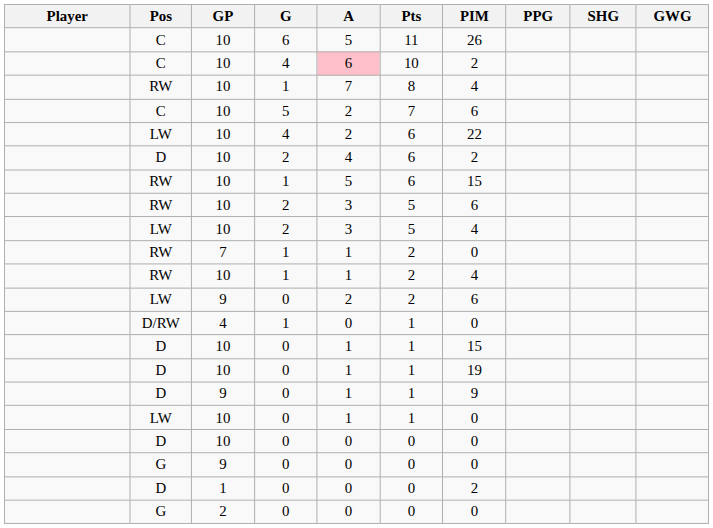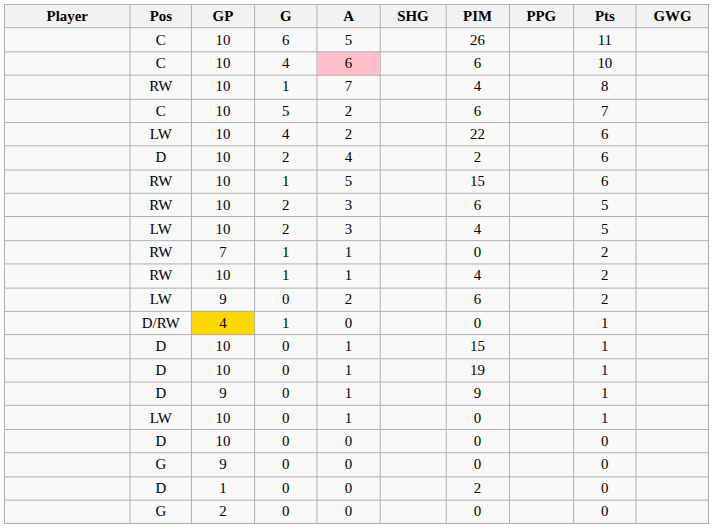 <table class="wikitable sortable" width="60%">
 <tr ALIGN="center">
 <th bgcolor="#DDDDFF" width="10%">Player</th>
 <th bgcolor="#DDDDFF" width="3%" title="Position">Pos</th>
 <th bgcolor="#DDDDFF" width="5%" title="Games played">GP</th>
 <th bgcolor="#DDDDFF" width="5%" title="Goals">G</th>
 <th bgcolor="#DDDDFF" width="5%" title="Assists">A</th>
-<th bgcolor="#DDDDFF" width="5%" title="Points">Pts</th>
+<th bgcolor="#DDDDFF" width="5%" title="Short-handed Goals">SHG</th>
 <th bgcolor="#DDDDFF" width="5%" title="Penalties in Minutes">PIM</th>
 <th bgcolor="#DDDDFF" width="5%" title="Power Play Goals">PPG</th>
-<th bgcolor="#DDDDFF" width="5%" title="Short-handed Goals">SHG</th>
+<th bgcolor="#DDDDFF" width="5%" title="Points">Pts</th>
 <th bgcolor="#DDDDFF" width="5%" title="Game-winning Goals">GWG</th>
 </tr>
 <tr align="center">
 <td align="right"></td>
 <td>C</td>
 <td>10</td>
 <td>6</td>
 <td>5</td>
-<td>11</td>
+<td></td>
 <td>26</td>
 <td></td>
-<td></td>
+<td>11</td>
 <td></td>
 </tr>
 <tr align="center">
 <td align="right"></td>
 <td>C</td>
 <td>10</td>
 <td>4</td>
 <td style="background: pink;">6</td>
+<td></td>
+<td>6</td>
+<td></td>
 <td>10</td>
-<td>2</td>
-<td></td>
-<td></td>
 <td></td>
 </tr>
 <tr align="center">
 <td align="right"></td>
 <td>RW</td>
 <td>10</td>
 <td>1</td>
 <td>7</td>
-<td>8</td>
+<td></td>
 <td>4</td>
 <td></td>
-<td></td>
+<td>8</td>
 <td></td>
 </tr>
 <tr align="center">
 <td align="right"></td>
 <td>C</td>
 <td>10</td>
 <td>5</td>
 <td>2</td>
-<td>7</td>
+<td></td>
 <td>6</td>
 <td></td>
-<td></td>
+<td>7</td>
 <td></td>
 </tr>
 <tr align="center">
 <td align="right"></td>
 <td>LW</td>
 <td>10</td>
 <td>4</td>
 <td>2</td>
-<td>6</td>
+<td></td>
 <td>22</td>
 <td></td>
-<td></td>
+<td>6</td>
 <td></td>
 </tr>
 <tr align="center">
 <td align="right"></td>
 <td>D</td>
 <td>10</td>
 <td>2</td>
 <td>4</td>
-<td>6</td>
+<td></td>
 <td>2</td>
 <td></td>
-<td></td>
+<td>6</td>
 <td></td>
 </tr>
 <tr align="center">
 <td align="right"></td>
 <td>RW</td>
 <td>10</td>
 <td>1</td>
 <td>5</td>
-<td>6</td>
+<td></td>
 <td>15</td>
 <td></td>
-<td></td>
+<td>6</td>
 <td></td>
 </tr>
 <tr align="center">
 <td align="right"></td>
 <td>RW</td>
 <td>10</td>
 <td>2</td>
 <td>3</td>
-<td>5</td>
+<td></td>
 <td>6</td>
 <td></td>
-<td></td>
+<td>5</td>
 <td></td>
 </tr>
 <tr align="center">
 <td align="right"></td>
 <td>LW</td>
 <td>10</td>
 <td>2</td>
 <td>3</td>
-<td>5</td>
+<td></td>
 <td>4</td>
 <td></td>
-<td></td>
+<td>5</td>
 <td></td>
 </tr>
 <tr align="center">
 <td align="right"></td>
 <td>RW</td>
 <td>7</td>
 <td>1</td>
 <td>1</td>
-<td>2</td>
+<td></td>
 <td>0</td>
 <td></td>
-<td></td>
+<td>2</td>
 <td></td>
 </tr>
 <tr align="center">
 <td align="right"></td>
 <td>RW</td>
 <td>10</td>
 <td>1</td>
 <td>1</td>
-<td>2</td>
+<td></td>
 <td>4</td>
 <td></td>
-<td></td>
+<td>2</td>
 <td></td>
 </tr>
 <tr align="center">
 <td align="right"></td>
 <td>LW</td>
 <td>9</td>
 <td>0</td>
 <td>2</td>
-<td>2</td>
+<td></td>
 <td>6</td>
 <td></td>
-<td></td>
+<td>2</td>
 <td></td>
 </tr>
 <tr align="center">
 <td align="right"></td>
 <td>D/RW</td>
-<td>4</td>
-<td>1</td>
-<td>0</td>
+<td style="background: gold;">4</td>
 <td>1</td>
 <td>0</td>
 <td></td>
+<td>0</td>
 <td></td>
+<td>1</td>
 <td></td>
 </tr>
 <tr align="center">
 <td align="right"></td>
 <td>D</td>
 <td>10</td>
 <td>0</td>
 <td>1</td>
-<td>1</td>
+<td></td>
 <td>15</td>
 <td></td>
-<td></td>
+<td>1</td>
 <td></td>
 </tr>
 <tr align="center">
 <td align="right"></td>
 <td>D</td>
 <td>10</td>
 <td>0</td>
 <td>1</td>
-<td>1</td>
+<td></td>
 <td>19</td>
 <td></td>
-<td></td>
+<td>1</td>
 <td></td>
 </tr>
 <tr align="center">
 <td align="right"></td>
 <td>D</td>
 <td>9</td>
 <td>0</td>
 <td>1</td>
-<td>1</td>
+<td></td>
 <td>9</td>
 <td></td>
-<td></td>
+<td>1</td>
 <td></td>
 </tr>
 <tr align="center">
 <td align="right"></td>
 <td>LW</td>
 <td>10</td>
 <td>0</td>
 <td>1</td>
-<td>1</td>
+<td></td>
 <td>0</td>
 <td></td>
-<td></td>
+<td>1</td>
 <td></td>
 </tr>
 <tr align="center">
 <td align="right"></td>
 <td>D</td>
 <td>10</td>
 <td>0</td>
 <td>0</td>
-<td>0</td>
+<td></td>
 <td>0</td>
 <td></td>
-<td></td>
+<td>0</td>
 <td></td>
 </tr>
 <tr align="center">
 <td align="right"></td>
 <td>G</td>
 <td>9</td>
 <td>0</td>
 <td>0</td>
-<td>0</td>
+<td></td>
 <td>0</td>
 <td></td>
-<td></td>
+<td>0</td>
 <td></td>
 </tr>
 <tr align="center">
 <td align="right"></td>
 <td>D</td>
 <td>1</td>
 <td>0</td>
 <td>0</td>
-<td>0</td>
+<td></td>
 <td>2</td>
 <td></td>
-<td></td>
+<td>0</td>
 <td></td>
 </tr>
 <tr align="center">
 <td align="right"></td>
 <td>G</td>
 <td>2</td>
 <td>0</td>
 <td>0</td>
-<td>0</td>
+<td></td>
 <td>0</td>
 <td></td>
-<td></td>
+<td>0</td>
 <td></td>
 </tr>
 </table>
